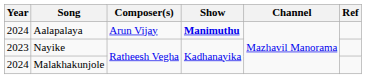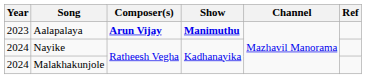 <table class = "sortable wikitable">
 <tr>
 <th>Year</th>
 <th>Song</th>
 <th>Composer(s)</th>
 <th>Show</th>
 <th>Channel</th>
 <th>Ref</th>
 </tr>
 <tr>
-<td>2024</td>
+<td>2023</td>
 <td>Aalapalaya</td>
-<td><a href='#'>Arun Vijay</a></td>
+<td><strong><a href='#'>Arun Vijay</a></strong></td>
 <td><strong><a href='#'>Manimuthu</a></strong></td>
 <td rowspan=3><a href='#'>Mazhavil Manorama</a></td>
 <td></td>
 </tr>
 <tr>
-<td>2023</td>
+<td>2024</td>
 <td>Nayike</td>
 <td rowspan=2><a href='#'>Ratheesh Vegha</a></td>
 <td rowspan=2><a href='#'>Kadhanayika</a></td>
 <td></td>
 </tr>
 <tr>
 <td>2024</td>
 <td>Malakhakunjole</td>
 <td></td>
 </tr>
 </table>
